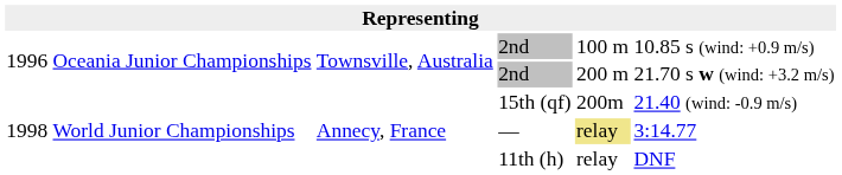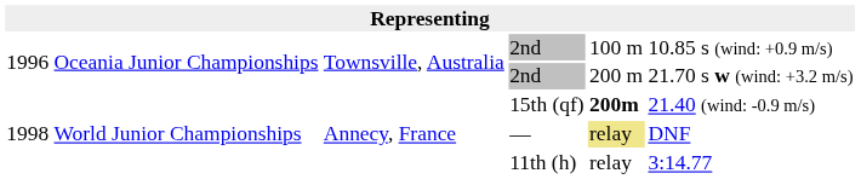 <table>
 <tr>
 <th bgcolor="#eeeeee" colspan="6">Representing </th>
 </tr>
 <tr>
 <td rowspan=2>1996</td>
 <td rowspan=2><a href='#'>Oceania Junior Championships</a></td>
 <td rowspan=2><a href='#'>Townsville</a>, <a href='#'>Australia</a></td>
 <td bgcolor=silver>2nd</td>
 <td>100 m</td>
 <td>10.85 s <small>(wind: +0.9 m/s)</small></td>
 </tr>
 <tr>
 <td bgcolor=silver>2nd</td>
 <td>200 m</td>
 <td>21.70 s <strong>w</strong> <small>(wind: +3.2 m/s)</small></td>
 </tr>
 <tr>
 <td rowspan=3>1998</td>
 <td rowspan=3><a href='#'>World Junior Championships</a></td>
 <td rowspan=3><a href='#'>Annecy</a>, <a href='#'>France</a></td>
 <td>15th (qf)</td>
-<td>200m</td>
+<td><strong>200m</strong></td>
 <td><a href='#'>21.40</a> <small>(wind: -0.9 m/s)</small></td>
 </tr>
 <tr>
 <td>—</td>
 <td style="background: khaki;"> relay</td>
-<td><a href='#'>3:14.77</a></td>
+<td><a href='#'>DNF</a></td>
 </tr>
 <tr>
 <td>11th (h)</td>
 <td> relay</td>
-<td><a href='#'>DNF</a></td>
+<td><a href='#'>3:14.77</a></td>
 </tr>
 </table>
